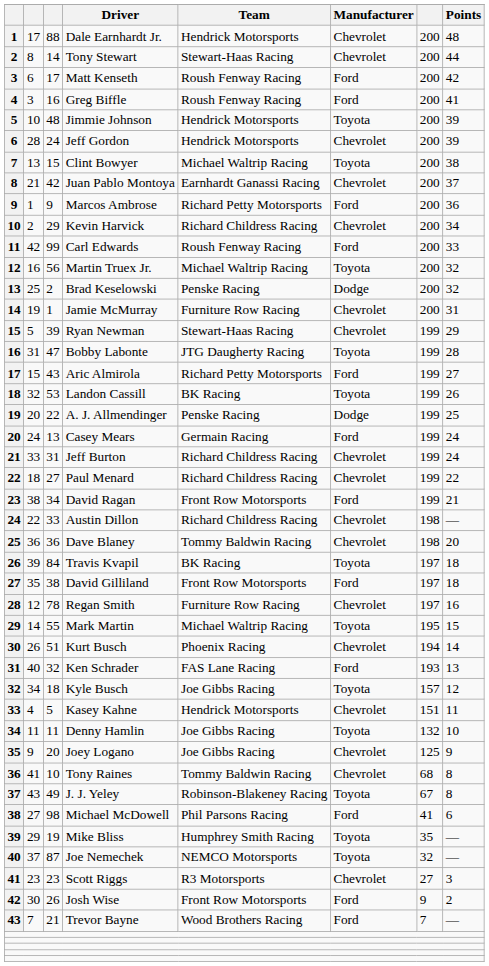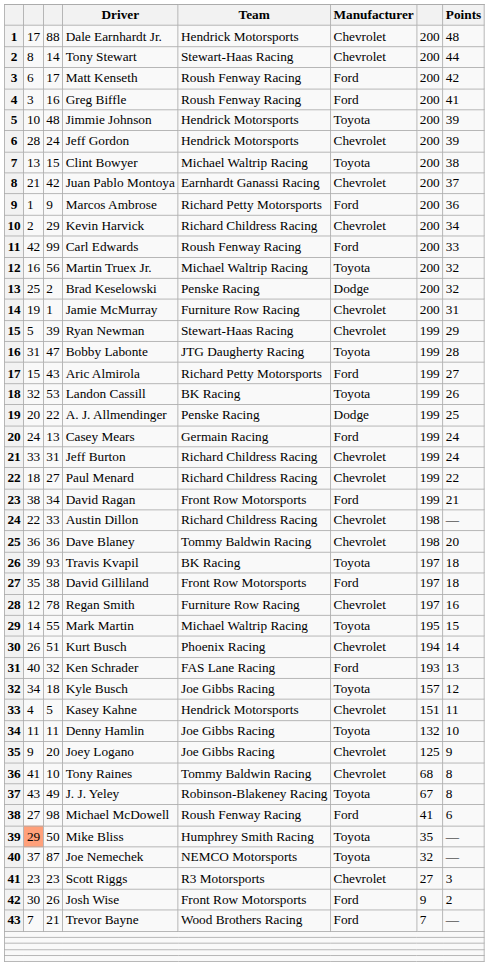 <table class="wikitable" border="1">
 <tr>
 </tr>
 <tr>
 <th scope="col"></th>
 <th scope="col"></th>
 <th scope="col"></th>
 <th scope="col">Driver</th>
 <th scope="col">Team</th>
 <th scope="col">Manufacturer</th>
 <th scope="col"></th>
 <th scope="col">Points</th>
 </tr>
 <tr>
 <th scope="row">1</th>
 <td>17</td>
 <td>88</td>
 <td>Dale Earnhardt Jr.</td>
 <td>Hendrick Motorsports</td>
 <td>Chevrolet</td>
 <td>200</td>
 <td>48</td>
 </tr>
 <tr>
 <th scope="row">2</th>
 <td>8</td>
 <td>14</td>
 <td>Tony Stewart</td>
 <td>Stewart-Haas Racing</td>
 <td>Chevrolet</td>
 <td>200</td>
 <td>44</td>
 </tr>
 <tr>
 <th scope="row">3</th>
 <td>6</td>
 <td>17</td>
 <td>Matt Kenseth</td>
 <td>Roush Fenway Racing</td>
 <td>Ford</td>
 <td>200</td>
 <td>42</td>
 </tr>
 <tr>
 <th scope="row">4</th>
 <td>3</td>
 <td>16</td>
 <td>Greg Biffle</td>
 <td>Roush Fenway Racing</td>
 <td>Ford</td>
 <td>200</td>
 <td>41</td>
 </tr>
 <tr>
 <th scope="row">5</th>
 <td>10</td>
 <td>48</td>
 <td>Jimmie Johnson</td>
 <td>Hendrick Motorsports</td>
 <td>Toyota</td>
 <td>200</td>
 <td>39</td>
 </tr>
 <tr>
 <th scope="row">6</th>
 <td>28</td>
 <td>24</td>
 <td>Jeff Gordon</td>
 <td>Hendrick Motorsports</td>
 <td>Chevrolet</td>
 <td>200</td>
 <td>39</td>
 </tr>
 <tr>
 <th scope="row">7</th>
 <td>13</td>
 <td>15</td>
 <td>Clint Bowyer</td>
 <td>Michael Waltrip Racing</td>
 <td>Toyota</td>
 <td>200</td>
 <td>38</td>
 </tr>
 <tr>
 <th scope="row">8</th>
 <td>21</td>
 <td>42</td>
 <td>Juan Pablo Montoya</td>
 <td>Earnhardt Ganassi Racing</td>
 <td>Chevrolet</td>
 <td>200</td>
 <td>37</td>
 </tr>
 <tr>
 <th scope="row">9</th>
 <td>1</td>
 <td>9</td>
 <td>Marcos Ambrose</td>
 <td>Richard Petty Motorsports</td>
 <td>Ford</td>
 <td>200</td>
 <td>36</td>
 </tr>
 <tr>
 <th scope="row">10</th>
 <td>2</td>
 <td>29</td>
 <td>Kevin Harvick</td>
 <td>Richard Childress Racing</td>
 <td>Chevrolet</td>
 <td>200</td>
 <td>34</td>
 </tr>
 <tr>
 <th scope="row">11</th>
 <td>42</td>
 <td>99</td>
 <td>Carl Edwards</td>
 <td>Roush Fenway Racing</td>
 <td>Ford</td>
 <td>200</td>
 <td>33</td>
 </tr>
 <tr>
 <th scope="row">12</th>
 <td>16</td>
 <td>56</td>
 <td>Martin Truex Jr.</td>
 <td>Michael Waltrip Racing</td>
 <td>Toyota</td>
 <td>200</td>
 <td>32</td>
 </tr>
 <tr>
 <th scope="row">13</th>
 <td>25</td>
 <td>2</td>
 <td>Brad Keselowski</td>
 <td>Penske Racing</td>
 <td>Dodge</td>
 <td>200</td>
 <td>32</td>
 </tr>
 <tr>
 <th scope="row">14</th>
 <td>19</td>
 <td>1</td>
 <td>Jamie McMurray</td>
 <td>Furniture Row Racing</td>
 <td>Chevrolet</td>
 <td>200</td>
 <td>31</td>
 </tr>
 <tr>
 <th scope="row">15</th>
 <td>5</td>
 <td>39</td>
 <td>Ryan Newman</td>
 <td>Stewart-Haas Racing</td>
 <td>Chevrolet</td>
 <td>199</td>
 <td>29</td>
 </tr>
 <tr>
 <th scope="row">16</th>
 <td>31</td>
 <td>47</td>
 <td>Bobby Labonte</td>
 <td>JTG Daugherty Racing</td>
 <td>Toyota</td>
 <td>199</td>
 <td>28</td>
 </tr>
 <tr>
 <th scope="row">17</th>
 <td>15</td>
 <td>43</td>
 <td>Aric Almirola</td>
 <td>Richard Petty Motorsports</td>
 <td>Ford</td>
 <td>199</td>
 <td>27</td>
 </tr>
 <tr>
 <th scope="row">18</th>
 <td>32</td>
 <td>53</td>
 <td>Landon Cassill</td>
 <td>BK Racing</td>
 <td>Toyota</td>
 <td>199</td>
 <td>26</td>
 </tr>
 <tr>
 <th scope="row">19</th>
 <td>20</td>
 <td>22</td>
 <td>A. J. Allmendinger</td>
 <td>Penske Racing</td>
 <td>Dodge</td>
 <td>199</td>
 <td>25</td>
 </tr>
 <tr>
 <th scope="row">20</th>
 <td>24</td>
 <td>13</td>
 <td>Casey Mears</td>
 <td>Germain Racing</td>
 <td>Ford</td>
 <td>199</td>
 <td>24</td>
 </tr>
 <tr>
 <th scope="row">21</th>
 <td>33</td>
 <td>31</td>
 <td>Jeff Burton</td>
 <td>Richard Childress Racing</td>
 <td>Chevrolet</td>
 <td>199</td>
 <td>24</td>
 </tr>
 <tr>
 <th scope="row">22</th>
 <td>18</td>
 <td>27</td>
 <td>Paul Menard</td>
 <td>Richard Childress Racing</td>
 <td>Chevrolet</td>
 <td>199</td>
 <td>22</td>
 </tr>
 <tr>
 <th scope="row">23</th>
 <td>38</td>
 <td>34</td>
 <td>David Ragan</td>
 <td>Front Row Motorsports</td>
 <td>Ford</td>
 <td>199</td>
 <td>21</td>
 </tr>
 <tr>
 <th scope="row">24</th>
 <td>22</td>
 <td>33</td>
 <td>Austin Dillon</td>
 <td>Richard Childress Racing</td>
 <td>Chevrolet</td>
 <td>198</td>
 <td>—</td>
 </tr>
 <tr>
 <th scope="row">25</th>
 <td>36</td>
 <td>36</td>
 <td>Dave Blaney</td>
 <td>Tommy Baldwin Racing</td>
 <td>Chevrolet</td>
 <td>198</td>
 <td>20</td>
 </tr>
 <tr>
 <th scope="row">26</th>
 <td>39</td>
-<td>84</td>
+<td>93</td>
 <td>Travis Kvapil</td>
 <td>BK Racing</td>
 <td>Toyota</td>
 <td>197</td>
 <td>18</td>
 </tr>
 <tr>
 <th scope="row">27</th>
 <td>35</td>
 <td>38</td>
 <td>David Gilliland</td>
 <td>Front Row Motorsports</td>
 <td>Ford</td>
 <td>197</td>
 <td>18</td>
 </tr>
 <tr>
 <th scope="row">28</th>
 <td>12</td>
 <td>78</td>
 <td>Regan Smith</td>
 <td>Furniture Row Racing</td>
 <td>Chevrolet</td>
 <td>197</td>
 <td>16</td>
 </tr>
 <tr>
 <th scope="row">29</th>
 <td>14</td>
 <td>55</td>
 <td>Mark Martin</td>
 <td>Michael Waltrip Racing</td>
 <td>Toyota</td>
 <td>195</td>
 <td>15</td>
 </tr>
 <tr>
 <th scope="row">30</th>
 <td>26</td>
 <td>51</td>
 <td>Kurt Busch</td>
 <td>Phoenix Racing</td>
 <td>Chevrolet</td>
 <td>194</td>
 <td>14</td>
 </tr>
 <tr>
 <th scope="row">31</th>
 <td>40</td>
 <td>32</td>
 <td>Ken Schrader</td>
 <td>FAS Lane Racing</td>
 <td>Ford</td>
 <td>193</td>
 <td>13</td>
 </tr>
 <tr>
 <th scope="row">32</th>
 <td>34</td>
 <td>18</td>
 <td>Kyle Busch</td>
 <td>Joe Gibbs Racing</td>
 <td>Toyota</td>
 <td>157</td>
 <td>12</td>
 </tr>
 <tr>
 <th scope="row">33</th>
 <td>4</td>
 <td>5</td>
 <td>Kasey Kahne</td>
 <td>Hendrick Motorsports</td>
 <td>Chevrolet</td>
 <td>151</td>
 <td>11</td>
 </tr>
 <tr>
 <th scope="row">34</th>
 <td>11</td>
 <td>11</td>
 <td>Denny Hamlin</td>
 <td>Joe Gibbs Racing</td>
 <td>Toyota</td>
 <td>132</td>
 <td>10</td>
 </tr>
 <tr>
 <th scope="row">35</th>
 <td>9</td>
 <td>20</td>
 <td>Joey Logano</td>
 <td>Joe Gibbs Racing</td>
 <td>Chevrolet</td>
 <td>125</td>
 <td>9</td>
 </tr>
 <tr>
 <th scope="row">36</th>
 <td>41</td>
 <td>10</td>
 <td>Tony Raines</td>
 <td>Tommy Baldwin Racing</td>
 <td>Chevrolet</td>
 <td>68</td>
 <td>8</td>
 </tr>
 <tr>
 <th scope="row">37</th>
 <td>43</td>
 <td>49</td>
 <td>J. J. Yeley</td>
 <td>Robinson-Blakeney Racing</td>
 <td>Toyota</td>
 <td>67</td>
 <td>8</td>
 </tr>
 <tr>
 <th scope="row">38</th>
 <td>27</td>
 <td>98</td>
 <td>Michael McDowell</td>
-<td>Phil Parsons Racing</td>
+<td>Roush Fenway Racing</td>
 <td>Ford</td>
 <td>41</td>
 <td>6</td>
 </tr>
 <tr>
 <th scope="row">39</th>
-<td>29</td>
-<td>19</td>
+<td style="background: lightsalmon;">29</td>
+<td>50</td>
 <td>Mike Bliss</td>
 <td>Humphrey Smith Racing</td>
 <td>Toyota</td>
 <td>35</td>
 <td>—</td>
 </tr>
 <tr>
 <th scope="row">40</th>
 <td>37</td>
 <td>87</td>
 <td>Joe Nemechek</td>
 <td>NEMCO Motorsports</td>
 <td>Toyota</td>
 <td>32</td>
 <td>—</td>
 </tr>
 <tr>
 <th scope="row">41</th>
 <td>23</td>
 <td>23</td>
 <td>Scott Riggs</td>
 <td>R3 Motorsports</td>
 <td>Chevrolet</td>
 <td>27</td>
 <td>3</td>
 </tr>
 <tr>
 <th scope="row">42</th>
 <td>30</td>
 <td>26</td>
 <td>Josh Wise</td>
 <td>Front Row Motorsports</td>
 <td>Ford</td>
 <td>9</td>
 <td>2</td>
 </tr>
 <tr>
 <th scope="row">43</th>
 <td>7</td>
 <td>21</td>
 <td>Trevor Bayne</td>
 <td>Wood Brothers Racing</td>
 <td>Ford</td>
 <td>7</td>
 <td>—</td>
 </tr>
 <tr>
 <td colspan="9"></td>
 </tr>
 <tr>
 <td colspan="9"></td>
 </tr>
 <tr>
 <td colspan="9"></td>
 </tr>
 <tr>
 <td colspan="9"></td>
 </tr>
 <tr class="sortbottom">
 <td colspan="9"></td>
 </tr>
 </table>
